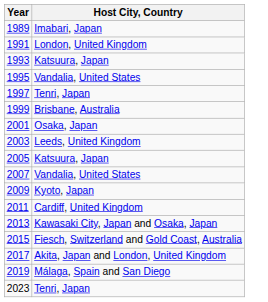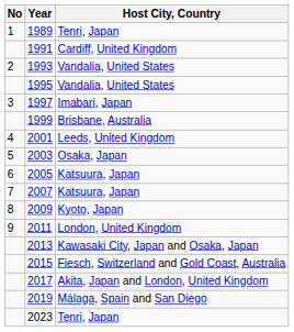 <table class="wikitable">
 <tr>
+<th>No</th>
 <th>Year</th>
 <th>Host City, Country</th>
 </tr>
 <tr>
+<td>1</td>
 <td><a href='#'>1989</a></td>
-<td> <a href='#'>Imabari</a>, <a href='#'>Japan</a></td>
+<td> <a href='#'>Tenri</a>, <a href='#'>Japan</a></td>
 </tr>
 <tr>
+<td></td>
 <td><a href='#'>1991</a></td>
-<td> <a href='#'>London</a>, <a href='#'>United Kingdom</a></td>
+<td> <a href='#'>Cardiff</a>, <a href='#'>United Kingdom</a></td>
 </tr>
 <tr>
+<td>2</td>
 <td><a href='#'>1993</a></td>
-<td> <a href='#'>Katsuura</a>, <a href='#'>Japan</a></td>
+<td> <a href='#'>Vandalia</a>, <a href='#'>United States</a></td>
 </tr>
 <tr>
+<td></td>
 <td><a href='#'>1995</a></td>
 <td> <a href='#'>Vandalia</a>, <a href='#'>United States</a></td>
 </tr>
 <tr>
+<td>3</td>
 <td><a href='#'>1997</a></td>
-<td> <a href='#'>Tenri</a>, <a href='#'>Japan</a></td>
+<td> <a href='#'>Imabari</a>, <a href='#'>Japan</a></td>
 </tr>
 <tr>
+<td></td>
 <td><a href='#'>1999</a></td>
 <td> <a href='#'>Brisbane</a>, <a href='#'>Australia</a></td>
 </tr>
 <tr>
+<td>4</td>
 <td><a href='#'>2001</a></td>
+<td> <a href='#'>Leeds</a>, <a href='#'>United Kingdom</a></td>
+</tr>
+<tr>
+<td>5</td>
+<td><a href='#'>2003</a></td>
 <td> <a href='#'>Osaka</a>, <a href='#'>Japan</a></td>
 </tr>
 <tr>
-<td><a href='#'>2003</a></td>
-<td> <a href='#'>Leeds</a>, <a href='#'>United Kingdom</a></td>
-</tr>
-<tr>
+<td>6</td>
 <td><a href='#'>2005</a></td>
 <td> <a href='#'>Katsuura</a>, <a href='#'>Japan</a></td>
 </tr>
 <tr>
+<td>7</td>
 <td><a href='#'>2007</a></td>
-<td> <a href='#'>Vandalia</a>, <a href='#'>United States</a></td>
+<td> <a href='#'>Katsuura</a>, <a href='#'>Japan</a></td>
 </tr>
 <tr>
+<td>8</td>
 <td><a href='#'>2009</a></td>
 <td> <a href='#'>Kyoto</a>, <a href='#'>Japan</a></td>
 </tr>
 <tr>
+<td>9</td>
 <td><a href='#'>2011</a></td>
-<td> <a href='#'>Cardiff</a>, <a href='#'>United Kingdom</a></td>
+<td> <a href='#'>London</a>, <a href='#'>United Kingdom</a></td>
 </tr>
 <tr>
+<td></td>
 <td><a href='#'>2013</a></td>
 <td> <a href='#'>Kawasaki City</a>, <a href='#'>Japan</a>  and  <a href='#'>Osaka</a>, <a href='#'>Japan</a></td>
 </tr>
 <tr>
+<td></td>
 <td><a href='#'>2015</a></td>
 <td> <a href='#'>Fiesch</a>, <a href='#'>Switzerland</a> and  <a href='#'>Gold Coast</a>, <a href='#'>Australia</a></td>
 </tr>
 <tr>
+<td></td>
 <td><a href='#'>2017</a></td>
 <td> <a href='#'>Akita</a>, <a href='#'>Japan</a> and  <a href='#'>London</a>, <a href='#'>United Kingdom</a></td>
 </tr>
 <tr>
+<td></td>
 <td><a href='#'>2019</a></td>
 <td> <a href='#'>Málaga</a>, <a href='#'>Spain</a>  and  <a href='#'>San Diego</a></td>
 </tr>
 <tr>
+<td></td>
 <td>2023</td>
 <td> <a href='#'>Tenri</a>, <a href='#'>Japan</a></td>
 </tr>
 </table>
